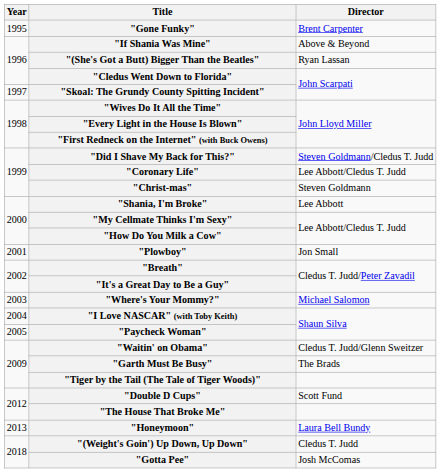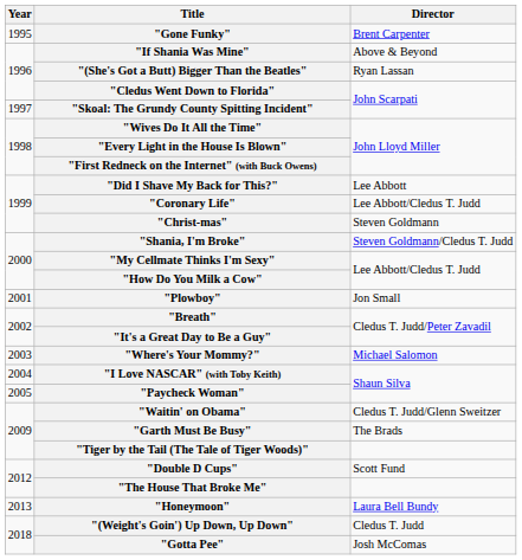 <table class="wikitable plainrowheaders">
 <tr>
 <th>Year</th>
 <th style="width:26em;">Title</th>
 <th>Director</th>
 </tr>
 <tr>
 <td>1995</td>
 <th scope="row">"Gone Funky"</th>
 <td><a href='#'>Brent Carpenter</a></td>
 </tr>
 <tr>
 <td rowspan="3">1996</td>
 <th scope="row">"If Shania Was Mine"</th>
 <td>Above & Beyond</td>
 </tr>
 <tr>
 <th scope="row">"(She's Got a Butt) Bigger Than the Beatles"</th>
 <td>Ryan Lassan</td>
 </tr>
 <tr>
 <th scope="row">"Cledus Went Down to Florida"</th>
 <td rowspan="2"><a href='#'>John Scarpati</a></td>
 </tr>
 <tr>
 <td>1997</td>
 <th scope="row">"Skoal: The Grundy County Spitting Incident"</th>
 </tr>
 <tr>
 <td rowspan="3">1998</td>
 <th scope="row">"Wives Do It All the Time"</th>
 <td rowspan="3"><a href='#'>John Lloyd Miller</a></td>
 </tr>
 <tr>
 <th scope="row">"Every Light in the House Is Blown"</th>
 </tr>
 <tr>
 <th scope="row">"First Redneck on the Internet" <small>(with Buck Owens)</small></th>
 </tr>
 <tr>
 <td rowspan="3">1999</td>
 <th scope="row">"Did I Shave My Back for This?"</th>
-<td><a href='#'>Steven Goldmann</a>/Cledus T. Judd</td>
+<td>Lee Abbott</td>
 </tr>
 <tr>
 <th scope="row">"Coronary Life"</th>
 <td>Lee Abbott/Cledus T. Judd</td>
 </tr>
 <tr>
 <th scope="row">"Christ-mas"</th>
 <td>Steven Goldmann</td>
 </tr>
 <tr>
 <td rowspan="3">2000</td>
 <th scope="row">"Shania, I'm Broke"</th>
-<td>Lee Abbott</td>
+<td><a href='#'>Steven Goldmann</a>/Cledus T. Judd</td>
 </tr>
 <tr>
 <th scope="row">"My Cellmate Thinks I'm Sexy"</th>
 <td rowspan="2">Lee Abbott/Cledus T. Judd</td>
 </tr>
 <tr>
 <th scope="row">"How Do You Milk a Cow"</th>
 </tr>
 <tr>
 <td>2001</td>
 <th scope="row">"Plowboy"</th>
 <td>Jon Small</td>
 </tr>
 <tr>
 <td rowspan="2">2002</td>
 <th scope="row">"Breath"</th>
 <td rowspan="2">Cledus T. Judd/<a href='#'>Peter Zavadil</a></td>
 </tr>
 <tr>
 <th scope="row">"It's a Great Day to Be a Guy"</th>
 </tr>
 <tr>
 <td>2003</td>
 <th scope="row">"Where's Your Mommy?"</th>
 <td><a href='#'>Michael Salomon</a></td>
 </tr>
 <tr>
 <td>2004</td>
 <th scope="row">"I Love NASCAR" <small>(with Toby Keith)</small></th>
 <td rowspan="2"><a href='#'>Shaun Silva</a></td>
 </tr>
 <tr>
 <td>2005</td>
 <th scope="row">"Paycheck Woman"</th>
 </tr>
 <tr>
 <td rowspan="3">2009</td>
 <th scope="row">"Waitin' on Obama"</th>
 <td>Cledus T. Judd/Glenn Sweitzer</td>
 </tr>
 <tr>
 <th scope="row">"Garth Must Be Busy"</th>
 <td>The Brads</td>
 </tr>
 <tr>
 <th scope="row">"Tiger by the Tail (The Tale of Tiger Woods)"</th>
 <td></td>
 </tr>
 <tr>
 <td rowspan="2">2012</td>
 <th scope="row">"Double D Cups"</th>
 <td>Scott Fund</td>
 </tr>
 <tr>
 <th scope="row">"The House That Broke Me"</th>
 <td></td>
 </tr>
 <tr>
 <td>2013</td>
 <th scope="row">"Honeymoon"</th>
 <td><a href='#'>Laura Bell Bundy</a></td>
 </tr>
 <tr>
 <td rowspan="2">2018</td>
 <th scope="row">"(Weight's Goin') Up Down, Up Down"</th>
 <td>Cledus T. Judd</td>
 </tr>
 <tr>
 <th scope="row">"Gotta Pee"</th>
 <td>Josh McComas</td>
 </tr>
 </table>
